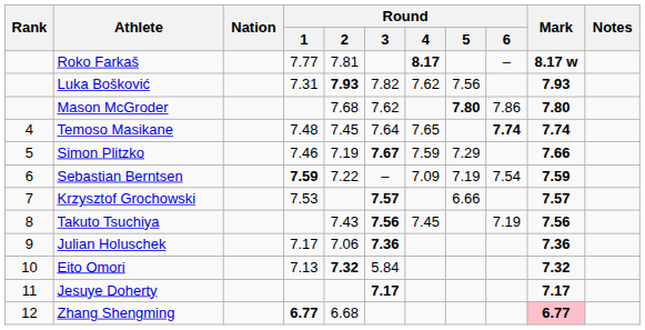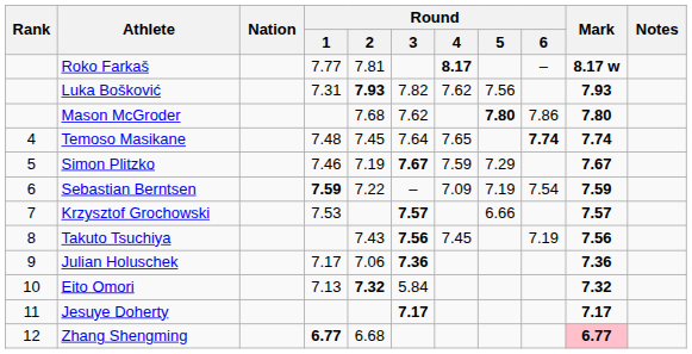 <table class="wikitable sortable" style="text-align:center;width: 80%;">
 <tr>
 <th rowspan=2>Rank</th>
 <th rowspan=2>Athlete</th>
 <th rowspan=2>Nation</th>
 <th colspan=6>Round</th>
 <th rowspan=2>Mark</th>
 <th rowspan=2>Notes</th>
 </tr>
 <tr>
 <th>1</th>
 <th>2</th>
 <th>3</th>
 <th>4</th>
 <th>5</th>
 <th>6</th>
 </tr>
 <tr>
 <td></td>
 <td align=left><a href='#'>Roko Farkaš</a></td>
 <td align=left></td>
 <td>7.77</td>
 <td>7.81</td>
 <td></td>
 <td><strong>8.17</strong></td>
 <td></td>
 <td>–</td>
 <td><strong>8.17 w</strong></td>
 <td></td>
 </tr>
 <tr>
 <td></td>
 <td align=left><a href='#'>Luka Bošković</a></td>
 <td align=left></td>
 <td>7.31</td>
 <td><strong>7.93</strong></td>
 <td>7.82</td>
 <td>7.62</td>
 <td>7.56</td>
 <td></td>
 <td><strong>7.93</strong></td>
 <td></td>
 </tr>
 <tr>
 <td></td>
 <td align=left><a href='#'>Mason McGroder</a></td>
 <td align=left></td>
 <td></td>
 <td>7.68</td>
 <td>7.62</td>
 <td></td>
 <td><strong>7.80</strong></td>
 <td>7.86</td>
 <td><strong>7.80</strong></td>
 <td></td>
 </tr>
 <tr>
 <td>4</td>
 <td align=left><a href='#'>Temoso Masikane</a></td>
 <td align=left></td>
 <td>7.48</td>
 <td>7.45</td>
 <td>7.64</td>
 <td>7.65</td>
 <td></td>
 <td><strong>7.74</strong></td>
 <td><strong>7.74</strong></td>
 <td></td>
 </tr>
 <tr>
 <td>5</td>
 <td align=left><a href='#'>Simon Plitzko</a></td>
 <td align=left></td>
 <td>7.46</td>
 <td>7.19</td>
 <td><strong>7.67</strong></td>
 <td>7.59</td>
 <td>7.29</td>
 <td></td>
-<td><strong>7.66</strong></td>
+<td><strong>7.67</strong></td>
 <td></td>
 </tr>
 <tr>
 <td>6</td>
 <td align=left><a href='#'>Sebastian Berntsen</a></td>
 <td align=left></td>
 <td><strong>7.59</strong></td>
 <td>7.22</td>
 <td>–</td>
 <td>7.09</td>
 <td>7.19</td>
 <td>7.54</td>
 <td><strong>7.59</strong></td>
 <td></td>
 </tr>
 <tr>
 <td>7</td>
 <td align=left><a href='#'>Krzysztof Grochowski</a></td>
 <td align=left></td>
 <td>7.53</td>
 <td></td>
 <td><strong>7.57</strong></td>
 <td></td>
 <td>6.66</td>
 <td></td>
 <td><strong>7.57</strong></td>
 <td></td>
 </tr>
 <tr>
 <td>8</td>
 <td align=left><a href='#'>Takuto Tsuchiya</a></td>
 <td align=left></td>
 <td></td>
 <td>7.43</td>
 <td><strong>7.56</strong></td>
 <td>7.45</td>
 <td></td>
 <td>7.19</td>
 <td><strong>7.56</strong></td>
 <td></td>
 </tr>
 <tr>
 <td>9</td>
 <td align=left><a href='#'>Julian Holuschek</a></td>
 <td align=left></td>
 <td>7.17</td>
 <td>7.06</td>
 <td><strong>7.36</strong></td>
 <td></td>
 <td></td>
 <td></td>
 <td><strong>7.36</strong></td>
 <td></td>
 </tr>
 <tr>
 <td>10</td>
 <td align=left><a href='#'>Eito Omori</a></td>
 <td align=left></td>
 <td>7.13</td>
 <td><strong>7.32</strong></td>
 <td>5.84</td>
 <td></td>
 <td></td>
 <td></td>
 <td><strong>7.32</strong></td>
 <td></td>
 </tr>
 <tr>
 <td>11</td>
 <td align=left><a href='#'>Jesuye Doherty</a></td>
 <td align=left></td>
 <td></td>
 <td></td>
 <td><strong>7.17</strong></td>
 <td></td>
 <td></td>
 <td></td>
 <td><strong>7.17</strong></td>
 <td></td>
 </tr>
 <tr>
 <td>12</td>
 <td align=left><a href='#'>Zhang Shengming</a></td>
 <td align=left></td>
 <td><strong>6.77</strong></td>
 <td>6.68</td>
 <td></td>
 <td></td>
 <td></td>
 <td></td>
 <td style="background: pink;"><strong>6.77</strong></td>
 <td></td>
 </tr>
 </table>
